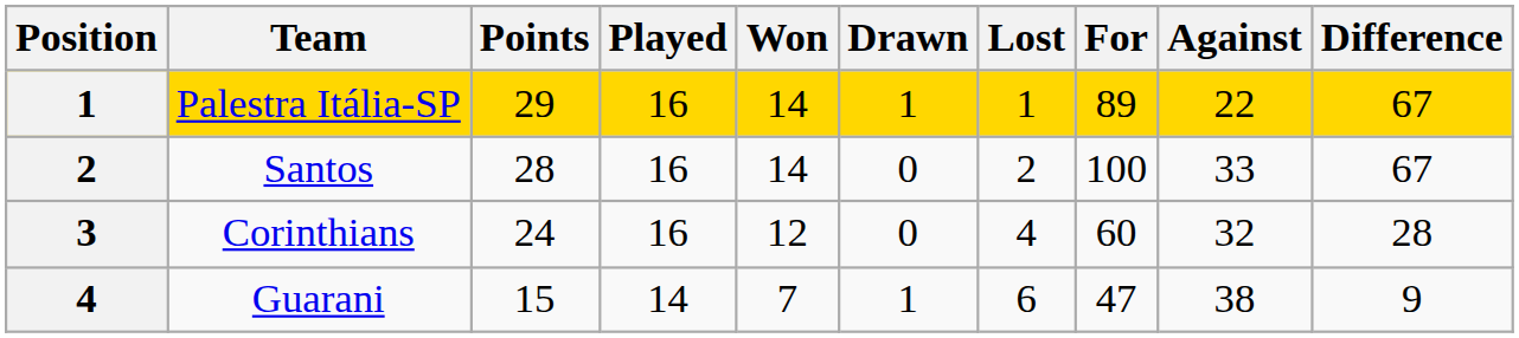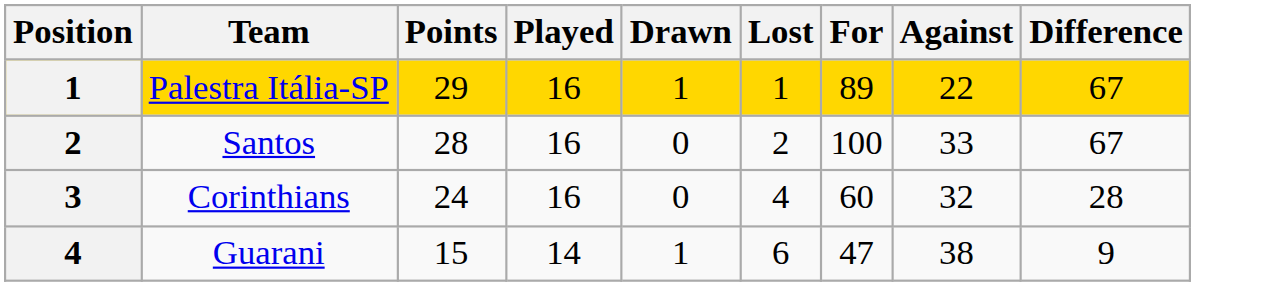 <table class="wikitable" style="text-align:center">
 <tr>
 <th>Position</th>
 <th>Team</th>
 <th>Points</th>
 <th>Played</th>
-<th>Won</th>
 <th>Drawn</th>
 <th>Lost</th>
 <th>For</th>
 <th>Against</th>
 <th>Difference</th>
 </tr>
 <tr style="background: gold;">
 <th>1</th>
 <td><a href='#'>Palestra Itália-SP</a></td>
 <td>29</td>
 <td>16</td>
-<td>14</td>
 <td>1</td>
 <td>1</td>
 <td>89</td>
 <td>22</td>
 <td>67</td>
 </tr>
 <tr>
 <th>2</th>
 <td><a href='#'>Santos</a></td>
 <td>28</td>
 <td>16</td>
-<td>14</td>
 <td>0</td>
 <td>2</td>
 <td>100</td>
 <td>33</td>
 <td>67</td>
 </tr>
 <tr>
 <th>3</th>
 <td><a href='#'>Corinthians</a></td>
 <td>24</td>
 <td>16</td>
-<td>12</td>
 <td>0</td>
 <td>4</td>
 <td>60</td>
 <td>32</td>
 <td>28</td>
 </tr>
 <tr>
 <th>4</th>
 <td><a href='#'>Guarani</a></td>
 <td>15</td>
 <td>14</td>
-<td>7</td>
 <td>1</td>
 <td>6</td>
 <td>47</td>
 <td>38</td>
 <td>9</td>
 </tr>
 </table>
